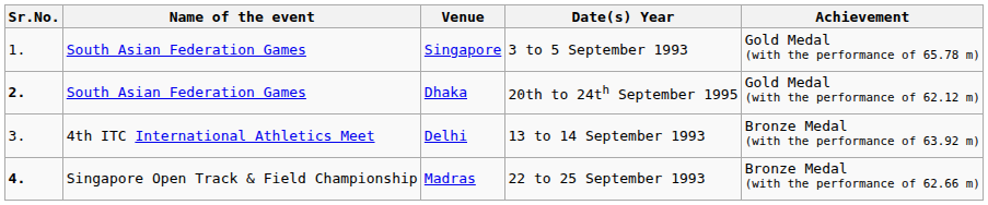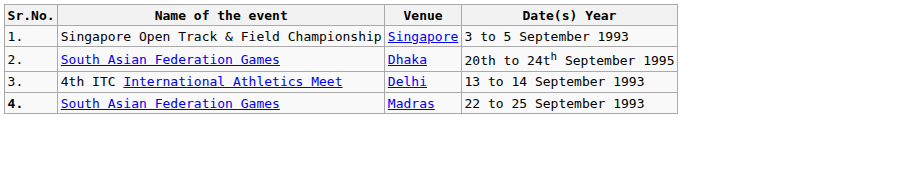 <table class="wikitable sortable">
 <tr>
 <th>Sr.No.</th>
 <th>Name of the event</th>
 <th>Venue</th>
 <th>Date(s) Year</th>
-<th>Achievement</th>
 </tr>
 <tr>
 <td>1.</td>
-<td><a href='#'>South Asian Federation Games</a></td>
+<td>Singapore Open Track & Field Championship</td>
 <td><a href='#'>Singapore</a></td>
 <td>3 to 5 September 1993</td>
-<td>Gold Medal<br><sup>(with the performance of 65.78 m)</sup></td>
 </tr>
 <tr>
-<td><strong>2.</strong></td>
+<td>2.</td>
 <td><a href='#'>South Asian Federation Games</a></td>
 <td><a href='#'>Dhaka</a></td>
 <td>20th to 24t<sup>h</sup> September 1995</td>
-<td>Gold Medal<br><sup>(with the performance of 62.12 m)</sup></td>
 </tr>
 <tr>
 <td>3.</td>
 <td>4th ITC <a href='#'>International Athletics Meet</a></td>
 <td><a href='#'>Delhi</a></td>
 <td>13 to 14 September 1993</td>
-<td>Bronze Medal<br><sup>(with the performance of 63.92 m)</sup></td>
 </tr>
 <tr>
 <td><strong>4.</strong></td>
-<td>Singapore Open Track & Field Championship</td>
+<td><a href='#'>South Asian Federation Games</a></td>
 <td><a href='#'>Madras</a></td>
 <td>22 to 25 September 1993</td>
-<td>Bronze Medal<br><sup>(with the performance of 62.66 m)</sup></td>
 </tr>
 </table>
